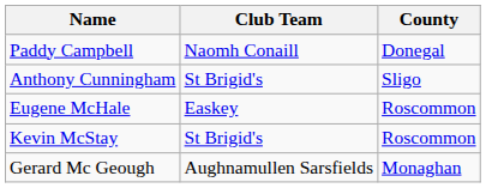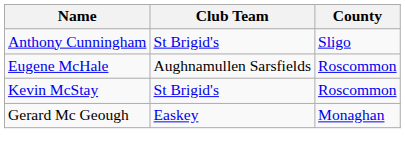 <table class="wikitable sortable">
 <tr>
 <th>Name</th>
 <th>Club Team</th>
 <th>County</th>
-</tr>
-<tr>
-<td><a href='#'>Paddy Campbell</a></td>
-<td><a href='#'>Naomh Conaill</a></td>
-<td><a href='#'>Donegal</a></td>
 </tr>
 <tr>
 <td><a href='#'>Anthony Cunningham</a></td>
 <td><a href='#'>St Brigid's</a></td>
 <td><a href='#'>Sligo</a></td>
 </tr>
 <tr>
 <td><a href='#'>Eugene McHale</a></td>
-<td><a href='#'>Easkey</a></td>
+<td>Aughnamullen Sarsfields</td>
 <td><a href='#'>Roscommon</a></td>
 </tr>
 <tr>
 <td><a href='#'>Kevin McStay</a></td>
 <td><a href='#'>St Brigid's</a></td>
 <td><a href='#'>Roscommon</a></td>
 </tr>
 <tr>
 <td>Gerard Mc Geough</td>
-<td>Aughnamullen Sarsfields</td>
+<td><a href='#'>Easkey</a></td>
 <td><a href='#'>Monaghan</a></td>
 </tr>
 </table>
